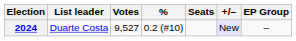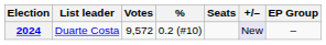 <table class="wikitable" style="text-align:right;">
 <tr>
 <th>Election</th>
 <th>List leader</th>
 <th>Votes</th>
 <th>%</th>
 <th>Seats</th>
 <th>+/–</th>
 <th>EP Group</th>
 </tr>
 <tr>
 <th><a href='#'>2024</a></th>
 <td align=left><a href='#'>Duarte Costa</a></td>
-<td>9,527</td>
+<td>9,572</td>
 <td>0.2 (#10)</td>
 <td></td>
 <td style="background: lavender;">New</td>
 <td align=center>–</td>
 </tr>
 </table>
